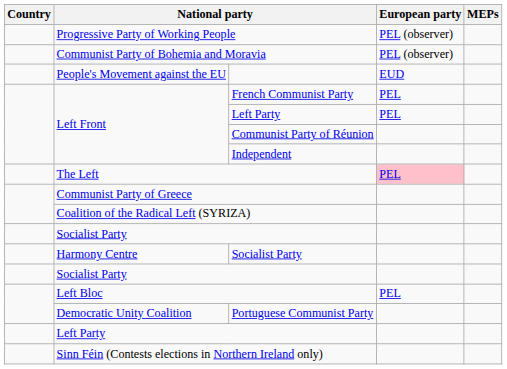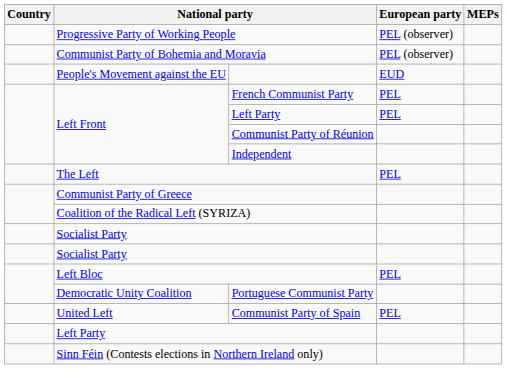 <table class="wikitable sortable mw-collapsible mw-collapsed" style="font-size:90%">
 <tr>
 <th>Country</th>
 <th colspan="2">National party</th>
 <th>European party</th>
 <th>MEPs</th>
 </tr>
 <tr>
 <td></td>
 <td colspan=2><a href='#'>Progressive Party of Working People</a></td>
 <td><a href='#'>PEL</a> (observer)</td>
 <td></td>
 </tr>
 <tr>
 <td></td>
 <td colspan=2><a href='#'>Communist Party of Bohemia and Moravia</a></td>
 <td><a href='#'>PEL</a> (observer)</td>
 <td></td>
 </tr>
 <tr>
 <td></td>
 <td><a href='#'>People's Movement against the EU</a></td>
 <td></td>
 <td><a href='#'>EUD</a></td>
 <td></td>
 </tr>
 <tr>
 <td rowspan=4></td>
 <td rowspan=4><a href='#'>Left Front</a></td>
 <td><a href='#'>French Communist Party</a></td>
 <td><a href='#'>PEL</a></td>
 <td></td>
 </tr>
 <tr>
 <td><a href='#'>Left Party</a></td>
 <td><a href='#'>PEL</a></td>
 <td></td>
 </tr>
 <tr>
 <td><a href='#'>Communist Party of Réunion</a></td>
 <td></td>
 <td></td>
 </tr>
 <tr>
 <td><a href='#'>Independent</a></td>
 <td></td>
 <td></td>
 </tr>
 <tr>
 <td></td>
 <td colspan=2><a href='#'>The Left</a></td>
-<td style="background: pink;"><a href='#'>PEL</a></td>
+<td><a href='#'>PEL</a></td>
 <td></td>
 </tr>
 <tr>
 <td rowspan=2></td>
 <td colspan=2><a href='#'>Communist Party of Greece</a></td>
 <td></td>
 <td></td>
 </tr>
 <tr>
 <td colspan=2><a href='#'>Coalition of the Radical Left</a> (SYRIZA)</td>
 <td></td>
 <td></td>
 </tr>
 <tr>
 <td></td>
 <td colspan=2><a href='#'>Socialist Party</a></td>
-<td></td>
-<td></td>
-</tr>
-<tr>
-<td></td>
-<td><a href='#'>Harmony Centre</a></td>
-<td><a href='#'>Socialist Party</a></td>
 <td></td>
 <td></td>
 </tr>
 <tr>
 <td></td>
 <td colspan=2><a href='#'>Socialist Party</a></td>
 <td></td>
 <td></td>
 </tr>
 <tr>
 <td rowspan=2></td>
 <td colspan=2><a href='#'>Left Bloc</a></td>
 <td><a href='#'>PEL</a></td>
 <td></td>
 </tr>
 <tr>
 <td><a href='#'>Democratic Unity Coalition</a></td>
 <td><a href='#'>Portuguese Communist Party</a></td>
 <td></td>
 <td></td>
 </tr>
 <tr>
 <td></td>
+<td><a href='#'>United Left</a></td>
+<td><a href='#'>Communist Party of Spain</a></td>
+<td><a href='#'>PEL</a></td>
+<td></td>
+</tr>
+<tr>
+<td></td>
 <td colspan=2><a href='#'>Left Party</a></td>
 <td></td>
 <td></td>
 </tr>
 <tr>
 <td></td>
 <td colspan="2"><a href='#'>Sinn Féin</a> (Contests elections in <a href='#'>Northern Ireland</a> only)</td>
 <td></td>
 <td></td>
 </tr>
 </table>
